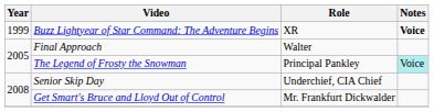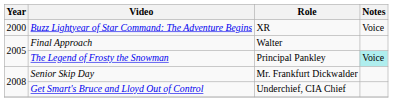 <table class="wikitable sortable">
 <tr>
 <th>Year</th>
 <th>Video</th>
 <th>Role</th>
 <th>Notes</th>
 </tr>
 <tr>
-<td>1999</td>
+<td>2000</td>
 <td><em><a href='#'>Buzz Lightyear of Star Command: The Adventure Begins</a></em></td>
 <td>XR</td>
-<td><strong>Voice</strong></td>
+<td>Voice</td>
 </tr>
 <tr>
 <td rowspan="2">2005</td>
 <td><em>Final Approach</em></td>
 <td>Walter</td>
 <td></td>
 </tr>
 <tr>
 <td><em><a href='#'>The Legend of Frosty the Snowman</a></em></td>
 <td>Principal Pankley</td>
 <td style="background: paleturquoise;">Voice</td>
 </tr>
 <tr>
 <td rowspan="2">2008</td>
 <td><em>Senior Skip Day</em></td>
-<td>Underchief, CIA Chief</td>
+<td>Mr. Frankfurt Dickwalder</td>
 <td></td>
 </tr>
 <tr>
 <td><em><a href='#'>Get Smart's Bruce and Lloyd Out of Control</a></em></td>
-<td>Mr. Frankfurt Dickwalder</td>
+<td>Underchief, CIA Chief</td>
 <td></td>
 </tr>
 <tr>
 </tr>
 </table>
